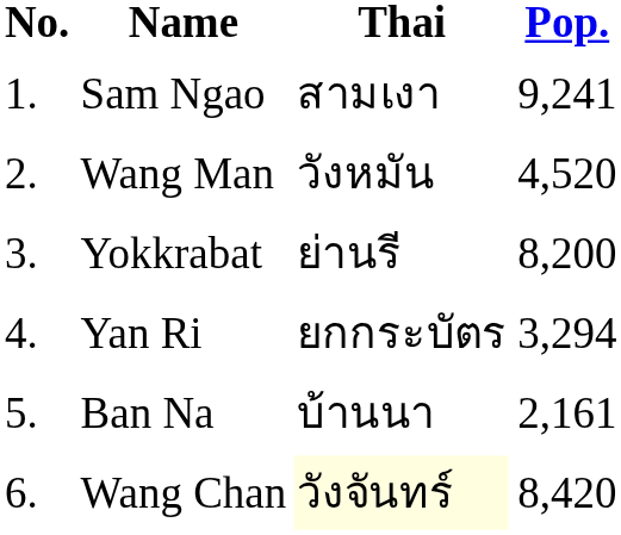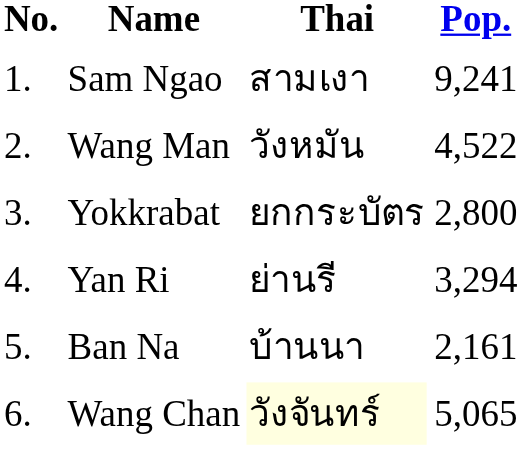 <table>
 <tr>
 <th>No.</th>
 <th>Name</th>
 <th>Thai</th>
 <th><a href='#'>Pop.</a></th>
 </tr>
 <tr>
 <td>1.</td>
 <td>Sam Ngao</td>
 <td>สามเงา</td>
 <td>9,241</td>
 </tr>
 <tr>
 <td>2.</td>
 <td>Wang Man</td>
 <td>วังหมัน</td>
-<td>4,520</td>
+<td>4,522</td>
 </tr>
 <tr>
 <td>3.</td>
 <td>Yokkrabat</td>
-<td>ย่านรี</td>
-<td>8,200</td>
+<td>ยกกระบัตร</td>
+<td>2,800</td>
 </tr>
 <tr>
 <td>4.</td>
 <td>Yan Ri</td>
-<td>ยกกระบัตร</td>
+<td>ย่านรี</td>
 <td>3,294</td>
 </tr>
 <tr>
 <td>5.</td>
 <td>Ban Na</td>
 <td>บ้านนา</td>
 <td>2,161</td>
 </tr>
 <tr>
 <td>6.</td>
 <td>Wang Chan</td>
 <td style="background: lightyellow;">วังจันทร์</td>
-<td>8,420</td>
+<td>5,065</td>
 </tr>
 </table>
